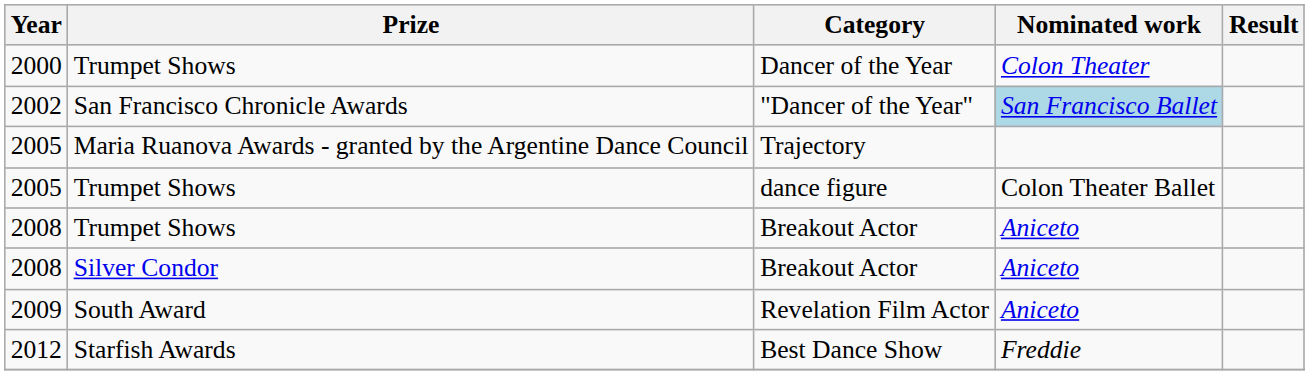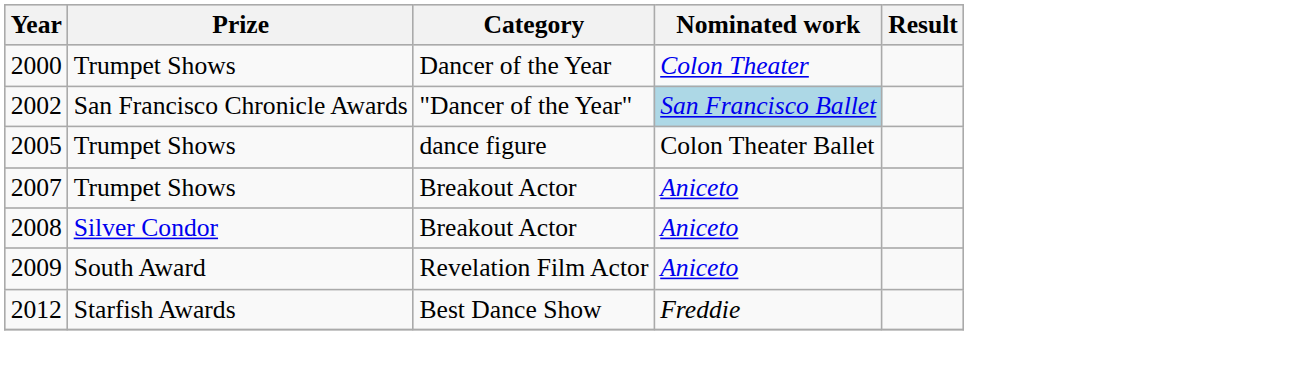 <table class="wikitable">
 <tr>
 <th style="text-align:center;">Year</th>
 <th>Prize</th>
 <th>Category</th>
 <th>Nominated work</th>
 <th>Result</th>
 </tr>
 <tr>
 <td>2000</td>
 <td>Trumpet Shows</td>
 <td>Dancer of the Year</td>
 <td><em><a href='#'>Colon Theater</a></em></td>
 <td></td>
 </tr>
 <tr>
 <td>2002</td>
 <td>San Francisco Chronicle Awards</td>
 <td>"Dancer of the Year"</td>
 <td style="background: lightblue;"><em><a href='#'>San Francisco Ballet</a></em></td>
 <td></td>
 </tr>
 <tr>
 <td>2005</td>
-<td>Maria Ruanova Awards - granted by the Argentine Dance Council</td>
-<td>Trajectory</td>
-<td></td>
-<td></td>
-</tr>
-<tr>
-<td>2005</td>
 <td>Trumpet Shows</td>
 <td>dance figure</td>
 <td>Colon Theater Ballet</td>
 <td></td>
 </tr>
 <tr>
-<td>2008</td>
+<td>2007</td>
 <td>Trumpet Shows</td>
 <td>Breakout Actor</td>
 <td><em><a href='#'>Aniceto</a></em></td>
 <td></td>
 </tr>
 <tr>
 <td>2008</td>
 <td><a href='#'>Silver Condor</a></td>
 <td>Breakout Actor</td>
 <td><em><a href='#'>Aniceto</a></em></td>
 <td></td>
 </tr>
 <tr>
 <td>2009</td>
 <td>South Award</td>
 <td>Revelation Film Actor</td>
 <td><em><a href='#'>Aniceto</a></em></td>
 <td></td>
 </tr>
 <tr>
 <td>2012</td>
 <td>Starfish Awards</td>
 <td>Best Dance Show</td>
 <td><em>Freddie</em></td>
 <td></td>
 </tr>
 <tr>
 </tr>
 </table>
